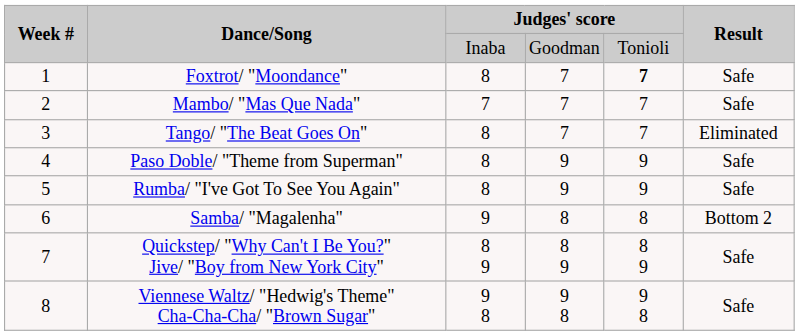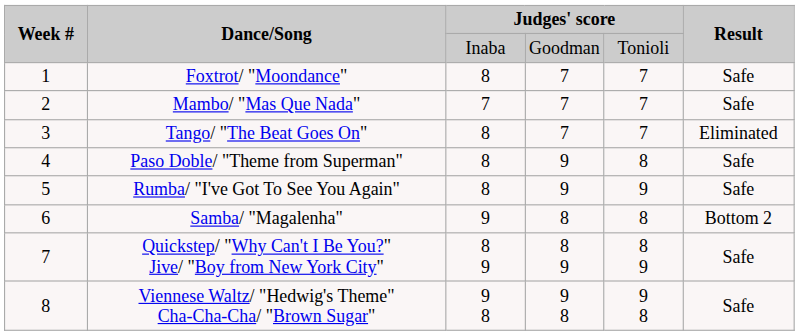 <table class="wikitable" border="1" style="float:left;">
 <tr>
 <td rowspan="2" bgcolor="#CCCCCC" align="Center"><strong>Week #</strong></td>
 <td rowspan="2" bgcolor="#CCCCCC" align="Center"><strong>Dance/Song</strong></td>
 <td colspan="3" bgcolor="#CCCCCC" align="Center"><strong>Judges' score</strong></td>
 <td rowspan="2" bgcolor="#CCCCCC" align="Center"><strong>Result</strong></td>
 </tr>
 <tr>
 <td bgcolor="#CCCCCC" width="10%" align="center">Inaba</td>
 <td bgcolor="#CCCCCC" width="10%" align="center">Goodman</td>
 <td bgcolor="#CCCCCC" width="10%" align="center">Tonioli</td>
 </tr>
 <tr>
 <td align="center" bgcolor="#FAF6F6">1</td>
 <td align="center" bgcolor="#FAF6F6"><a href='#'>Foxtrot</a>/ "<a href='#'>Moondance</a>"</td>
 <td align="center" bgcolor="#FAF6F6">8</td>
 <td align="center" bgcolor="#FAF6F6">7</td>
-<td align="center" bgcolor="#FAF6F6"><strong>7</strong></td>
+<td align="center" bgcolor="#FAF6F6">7</td>
 <td align="center" bgcolor="#FAF6F6">Safe</td>
 </tr>
 <tr>
 <td align="center" bgcolor="#FAF6F6">2</td>
 <td align="center" bgcolor="#FAF6F6"><a href='#'>Mambo</a>/ "<a href='#'>Mas Que Nada</a>"</td>
 <td align="center" bgcolor="#FAF6F6">7</td>
 <td align="center" bgcolor="#FAF6F6">7</td>
 <td align="center" bgcolor="#FAF6F6">7</td>
 <td align="center" bgcolor="#FAF6F6">Safe</td>
 </tr>
 <tr>
 <td align="center" bgcolor="#FAF6F6">3</td>
 <td align="center" bgcolor="#FAF6F6"><a href='#'>Tango</a>/ "<a href='#'>The Beat Goes On</a>"</td>
 <td align="center" bgcolor="#FAF6F6">8</td>
 <td align="center" bgcolor="#FAF6F6">7</td>
 <td align="center" bgcolor="#FAF6F6">7</td>
 <td align="center" bgcolor="#FAF6F6">Eliminated</td>
 </tr>
 <tr>
 <td align="center" bgcolor="#FAF6F6">4</td>
 <td align="center" bgcolor="#FAF6F6"><a href='#'>Paso Doble</a>/ "Theme from Superman"</td>
 <td align="center" bgcolor="#FAF6F6">8</td>
 <td align="center" bgcolor="#FAF6F6">9</td>
-<td align="center" bgcolor="#FAF6F6">9</td>
+<td align="center" bgcolor="#FAF6F6">8</td>
 <td align="center" bgcolor="#FAF6F6">Safe</td>
 </tr>
 <tr>
 <td align="center" bgcolor="#FAF6F6">5</td>
 <td align="center" bgcolor="#FAF6F6"><a href='#'>Rumba</a>/ "I've Got To See You Again"</td>
 <td align="center" bgcolor="#FAF6F6">8</td>
 <td align="center" bgcolor="#FAF6F6">9</td>
 <td align="center" bgcolor="#FAF6F6">9</td>
 <td align="center" bgcolor="#FAF6F6">Safe</td>
 </tr>
 <tr>
 <td align="center" bgcolor="#FAF6F6">6</td>
 <td align="center" bgcolor="#FAF6F6"><a href='#'>Samba</a>/ "Magalenha"</td>
 <td align="center" bgcolor="#FAF6F6">9</td>
 <td align="center" bgcolor="#FAF6F6">8</td>
 <td align="center" bgcolor="#FAF6F6">8</td>
 <td align="center" bgcolor="#FAF6F6">Bottom 2</td>
 </tr>
 <tr>
 <td align="center" bgcolor="#FAF6F6">7</td>
 <td align="center" bgcolor="#FAF6F6"><a href='#'>Quickstep</a>/ "<a href='#'>Why Can't I Be You?</a>" <br> <a href='#'>Jive</a>/ "<a href='#'>Boy from New York City</a>"</td>
 <td align="center" bgcolor="#FAF6F6">8<br>9</td>
 <td align="center" bgcolor="#FAF6F6">8<br>9</td>
 <td align="center" bgcolor="#FAF6F6">8<br>9</td>
 <td align="center" bgcolor="#FAF6F6">Safe</td>
 </tr>
 <tr>
 <td align="center" bgcolor="#FAF6F6">8</td>
 <td align="center" bgcolor="#FAF6F6"><a href='#'>Viennese Waltz</a>/ "Hedwig's Theme" <br> <a href='#'>Cha-Cha-Cha</a>/ "<a href='#'>Brown Sugar</a>"</td>
 <td align="center" bgcolor="#FAF6F6">9<br>8</td>
 <td align="center" bgcolor="#FAF6F6">9<br>8</td>
 <td align="center" bgcolor="#FAF6F6">9<br>8</td>
 <td align="center" bgcolor="#FAF6F6">Safe</td>
 </tr>
 </table>
